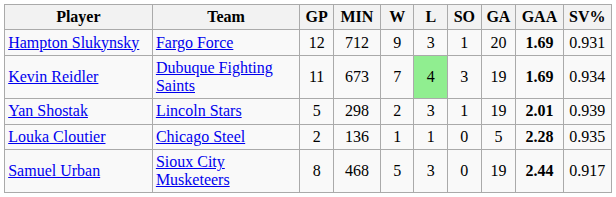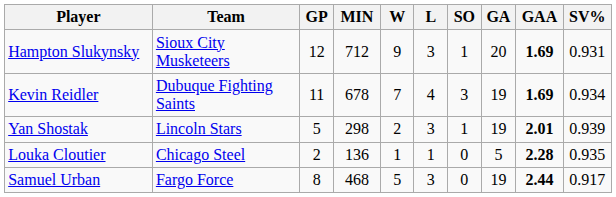 <table class="wikitable" style="text-align:center">
 <tr>
 <th bgcolor="#DDDDFF" width="22%">Player</th>
 <th bgcolor="#DDDDFF" width="22%">Team</th>
 <th bgcolor="#DDDDFF" width="5%">GP</th>
 <th bgcolor="#DDDDFF" width="7%">MIN</th>
 <th bgcolor="#DDDDFF" width="5%">W</th>
 <th bgcolor="#DDDDFF" width="5%">L</th>
 <th bgcolor="#DDDDFF" width="5%">SO</th>
 <th bgcolor="#DDDDFF" width="5%">GA</th>
 <th bgcolor="#DDDDFF" width="7%">GAA</th>
 <th bgcolor="#DDDDFF" width="7%">SV%</th>
 </tr>
 <tr>
 <td align=left><a href='#'>Hampton Slukynsky</a></td>
-<td align=left><a href='#'>Fargo Force</a></td>
+<td align=left><a href='#'>Sioux City Musketeers</a></td>
 <td>12</td>
 <td>712</td>
 <td>9</td>
 <td>3</td>
 <td>1</td>
 <td>20</td>
 <td><strong>1.69</strong></td>
 <td>0.931</td>
 </tr>
 <tr>
 <td align=left><a href='#'>Kevin Reidler</a></td>
 <td align=left><a href='#'>Dubuque Fighting Saints</a></td>
 <td>11</td>
-<td>673</td>
+<td>678</td>
 <td>7</td>
-<td style="background: lightgreen;">4</td>
+<td>4</td>
 <td>3</td>
 <td>19</td>
 <td><strong>1.69</strong></td>
 <td>0.934</td>
 </tr>
 <tr>
 <td align=left><a href='#'>Yan Shostak</a></td>
 <td align=left><a href='#'>Lincoln Stars</a></td>
 <td>5</td>
 <td>298</td>
 <td>2</td>
 <td>3</td>
 <td>1</td>
 <td>19</td>
 <td><strong>2.01</strong></td>
 <td>0.939</td>
 </tr>
 <tr>
 <td align=left><a href='#'>Louka Cloutier</a></td>
 <td align=left><a href='#'>Chicago Steel</a></td>
 <td>2</td>
 <td>136</td>
 <td>1</td>
 <td>1</td>
 <td>0</td>
 <td>5</td>
 <td><strong>2.28</strong></td>
 <td>0.935</td>
 </tr>
 <tr>
 <td align=left><a href='#'>Samuel Urban</a></td>
-<td align=left><a href='#'>Sioux City Musketeers</a></td>
+<td align=left><a href='#'>Fargo Force</a></td>
 <td>8</td>
 <td>468</td>
 <td>5</td>
 <td>3</td>
 <td>0</td>
 <td>19</td>
 <td><strong>2.44</strong></td>
 <td>0.917</td>
 </tr>
 </table>
